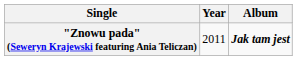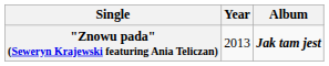 <table class="wikitable plainrowheaders" style=text-align:center;>
 <tr>
 <th scope="col" rowspan="1">Single</th>
 <th scope="col" rowspan="1">Year</th>
 <th scope="col" colspan="1">Album</th>
 </tr>
 <tr>
 <th scope="row">"Znowu pada" <br><small>(<a href='#'>Seweryn Krajewski</a> featuring Ania Teliczan)</small></th>
-<td>2011</td>
+<td>2013</td>
 <td><strong><em>Jak tam jest</em></strong></td>
 </tr>
 </table>
